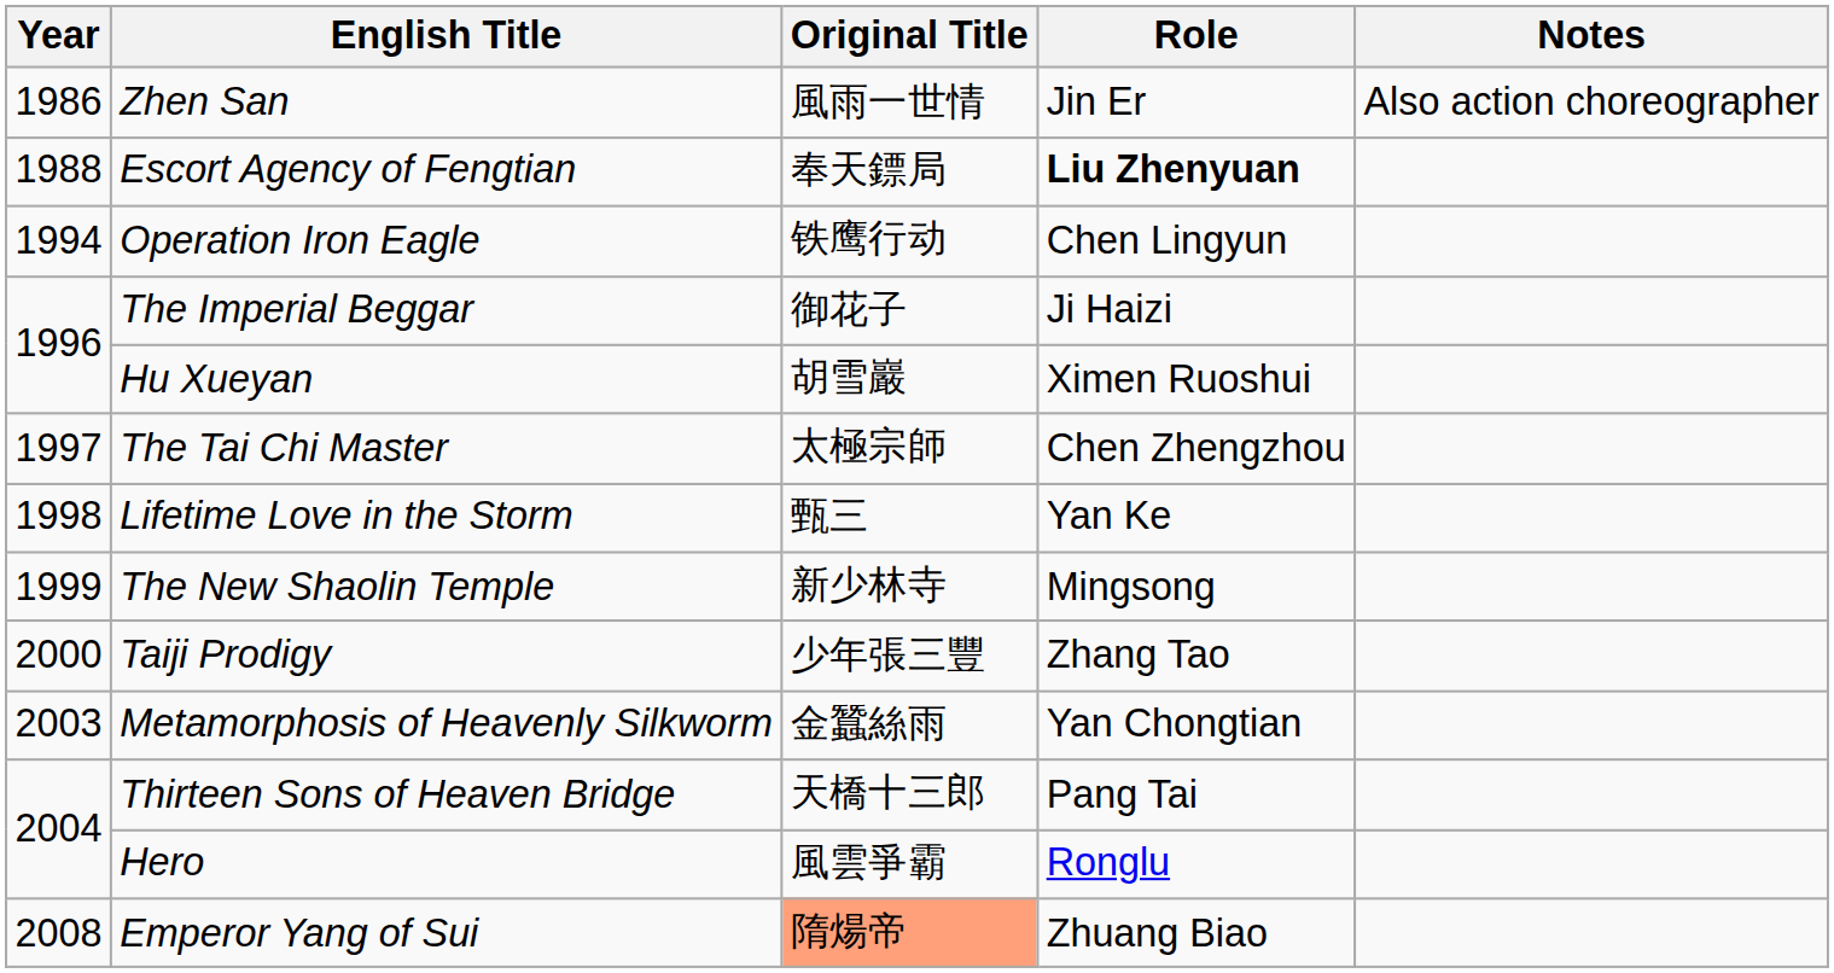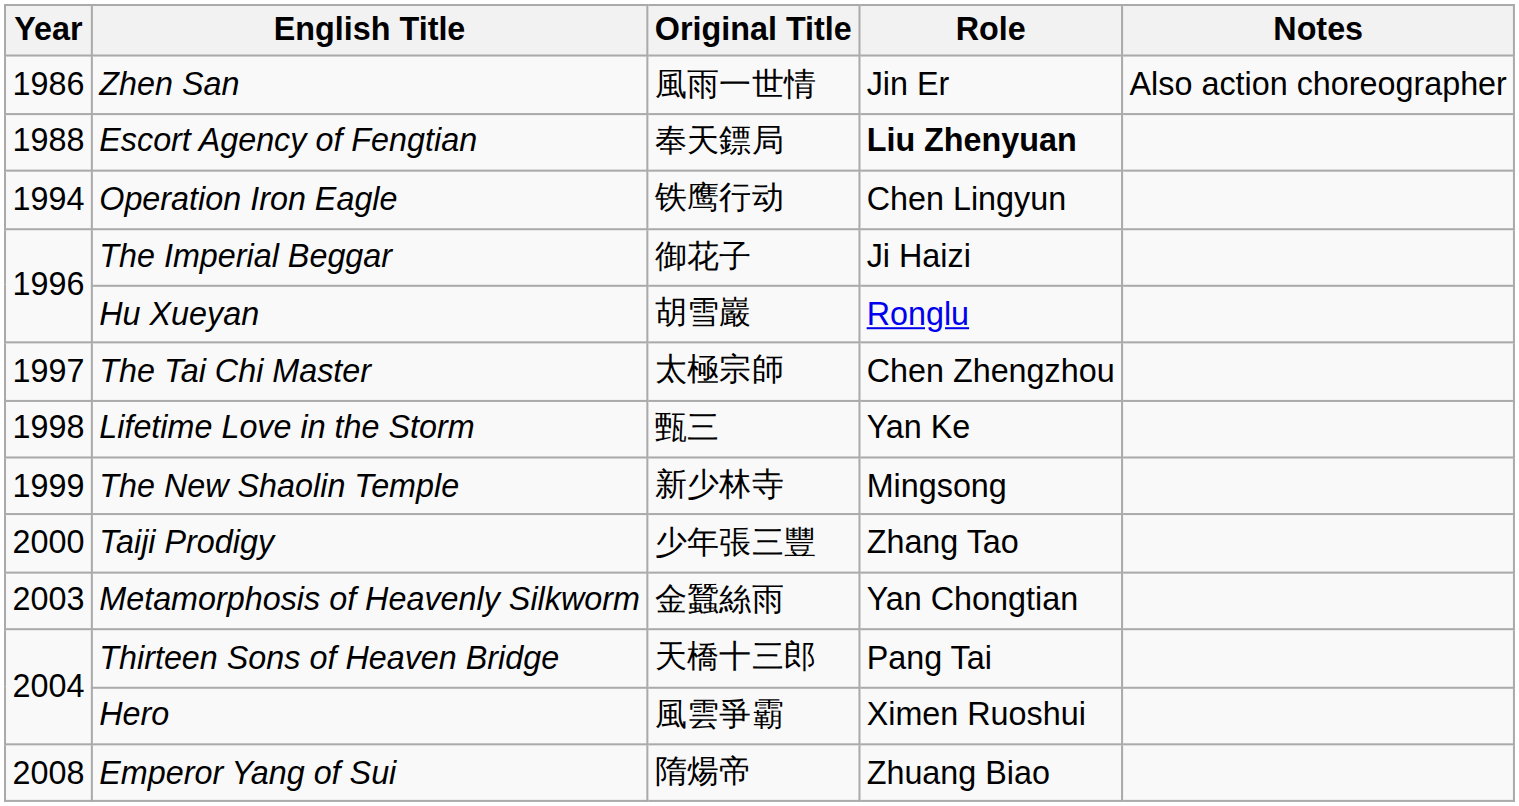 <table class="wikitable sortable">
 <tr>
 <th>Year</th>
 <th>English Title</th>
 <th>Original Title</th>
 <th>Role</th>
 <th class="unsortable">Notes</th>
 </tr>
 <tr>
 <td>1986</td>
 <td><em>Zhen San</em></td>
 <td>風雨一世情</td>
 <td>Jin Er</td>
 <td>Also action choreographer</td>
 </tr>
 <tr>
 <td>1988</td>
 <td><em>Escort Agency of Fengtian</em></td>
 <td>奉天鏢局</td>
 <td><strong>Liu Zhenyuan</strong></td>
 <td></td>
 </tr>
 <tr>
 <td>1994</td>
 <td><em>Operation Iron Eagle</em></td>
 <td>铁鹰行动</td>
 <td>Chen Lingyun</td>
 <td></td>
 </tr>
 <tr>
 <td rowspan=2>1996</td>
 <td><em>The Imperial Beggar</em></td>
 <td>御花子</td>
 <td>Ji Haizi</td>
 <td></td>
 </tr>
 <tr>
 <td><em>Hu Xueyan</em></td>
 <td>胡雪巖</td>
-<td>Ximen Ruoshui</td>
+<td><a href='#'>Ronglu</a></td>
 <td></td>
 </tr>
 <tr>
 <td>1997</td>
 <td><em>The Tai Chi Master</em></td>
 <td>太極宗師</td>
 <td>Chen Zhengzhou</td>
 <td></td>
 </tr>
 <tr>
 <td>1998</td>
 <td><em>Lifetime Love in the Storm</em></td>
 <td>甄三</td>
 <td>Yan Ke</td>
 <td></td>
 </tr>
 <tr>
 <td>1999</td>
 <td><em>The New Shaolin Temple</em></td>
 <td>新少林寺</td>
 <td>Mingsong</td>
 <td></td>
 </tr>
 <tr>
 <td>2000</td>
 <td><em>Taiji Prodigy</em></td>
 <td>少年張三豐</td>
 <td>Zhang Tao</td>
 <td></td>
 </tr>
 <tr>
 <td>2003</td>
 <td><em>Metamorphosis of Heavenly Silkworm</em></td>
 <td>金蠶絲雨</td>
 <td>Yan Chongtian</td>
 <td></td>
 </tr>
 <tr>
 <td rowspan=2>2004</td>
 <td><em>Thirteen Sons of Heaven Bridge</em></td>
 <td>天橋十三郎</td>
 <td>Pang Tai</td>
 <td></td>
 </tr>
 <tr>
 <td><em>Hero</em></td>
 <td>風雲爭霸</td>
-<td><a href='#'>Ronglu</a></td>
+<td>Ximen Ruoshui</td>
 <td></td>
 </tr>
 <tr>
 <td>2008</td>
 <td><em>Emperor Yang of Sui</em></td>
-<td style="background: lightsalmon;">隋煬帝</td>
+<td>隋煬帝</td>
 <td>Zhuang Biao</td>
 <td></td>
 </tr>
 </table>
